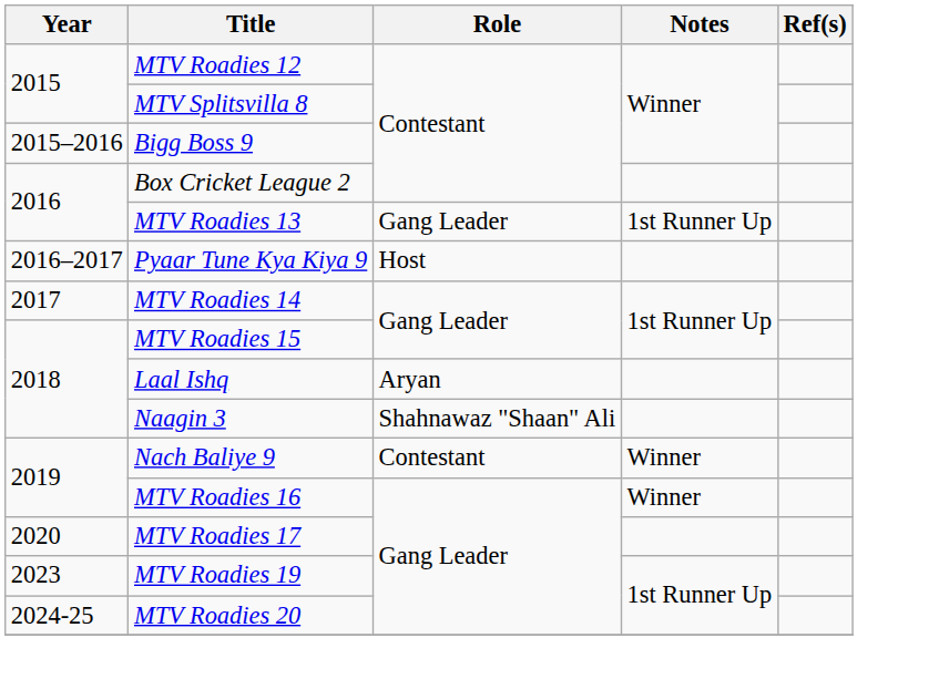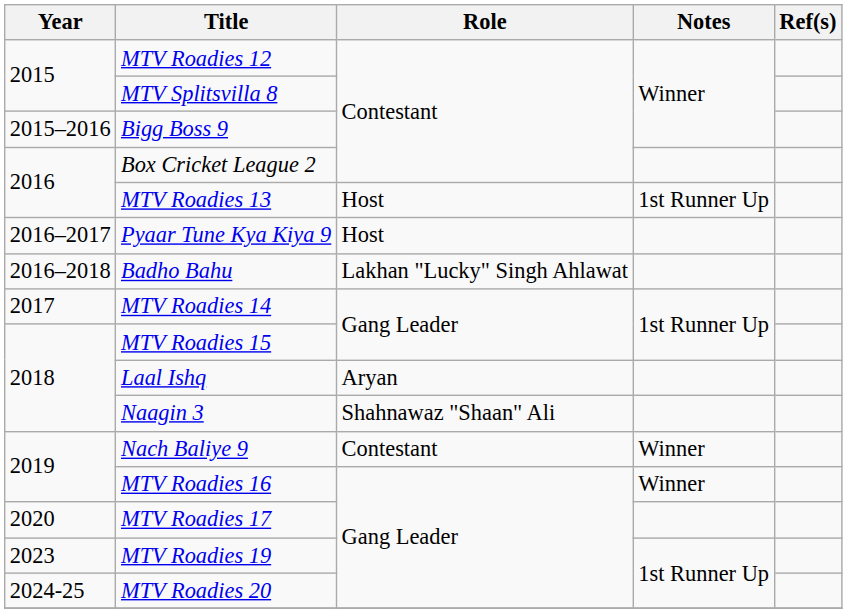 <table class="wikitable">
 <tr>
 <th>Year</th>
 <th>Title</th>
 <th>Role</th>
 <th>Notes</th>
 <th>Ref(s)</th>
 </tr>
 <tr>
 <td rowspan="2">2015</td>
 <td><em><a href='#'>MTV Roadies 12</a></em></td>
 <td rowspan="4">Contestant</td>
 <td rowspan="3">Winner</td>
 <td style="text-align:center;"></td>
 </tr>
 <tr>
 <td><em><a href='#'>MTV Splitsvilla 8</a></em></td>
 <td style="text-align:center;"></td>
 </tr>
 <tr>
 <td>2015–2016</td>
 <td><em><a href='#'>Bigg Boss 9</a></em></td>
 <td style="text-align:center;"></td>
 </tr>
 <tr>
 <td rowspan="2">2016</td>
 <td><em>Box Cricket League 2</em></td>
 <td></td>
 <td style="text-align:center;"></td>
 </tr>
 <tr>
 <td><em><a href='#'>MTV Roadies 13</a></em></td>
-<td>Gang Leader</td>
+<td>Host</td>
 <td>1st Runner Up</td>
 <td style="text-align:center;"></td>
 </tr>
 <tr>
 <td>2016–2017</td>
 <td><em><a href='#'>Pyaar Tune Kya Kiya 9</a></em></td>
 <td>Host</td>
+<td></td>
+<td style="text-align:center;"></td>
+</tr>
+<tr>
+<td>2016–2018</td>
+<td><em><a href='#'>Badho Bahu</a></em></td>
+<td>Lakhan "Lucky" Singh Ahlawat</td>
 <td></td>
 <td style="text-align:center;"></td>
 </tr>
 <tr>
 <td>2017</td>
 <td><em><a href='#'>MTV Roadies 14</a></em></td>
 <td rowspan="2">Gang Leader</td>
 <td rowspan="2">1st Runner Up</td>
 <td style="text-align:center;"></td>
 </tr>
 <tr>
 <td rowspan="3">2018</td>
 <td><em><a href='#'>MTV Roadies 15</a></em></td>
 <td style="text-align:center;"></td>
 </tr>
 <tr>
 <td><em><a href='#'>Laal Ishq</a></em></td>
 <td>Aryan</td>
 <td></td>
 <td style="text-align:center;"></td>
 </tr>
 <tr>
 <td><em><a href='#'>Naagin 3</a></em></td>
 <td>Shahnawaz "Shaan" Ali</td>
 <td></td>
 <td style="text-align:center;"></td>
 </tr>
 <tr>
 <td rowspan="2">2019</td>
 <td><em><a href='#'>Nach Baliye 9</a></em></td>
 <td>Contestant</td>
 <td>Winner</td>
 <td style="text-align:center;"></td>
 </tr>
 <tr>
 <td><em><a href='#'>MTV Roadies 16</a></em></td>
 <td rowspan="4">Gang Leader</td>
 <td>Winner</td>
 <td style="text-align:center;"></td>
 </tr>
 <tr>
 <td>2020</td>
 <td><em><a href='#'>MTV Roadies 17</a></em></td>
 <td></td>
 <td style="text-align:center;"></td>
 </tr>
 <tr>
 <td>2023</td>
 <td><em><a href='#'>MTV Roadies 19</a></em></td>
 <td rowspan="2">1st Runner Up</td>
 <td style="text-align:center;"></td>
 </tr>
 <tr>
 <td>2024-25</td>
 <td><em><a href='#'>MTV Roadies 20</a></em></td>
 <td style="text-align:center;"></td>
 </tr>
 <tr>
 </tr>
 </table>
